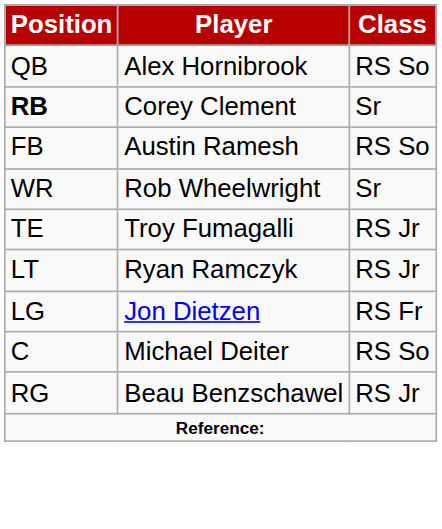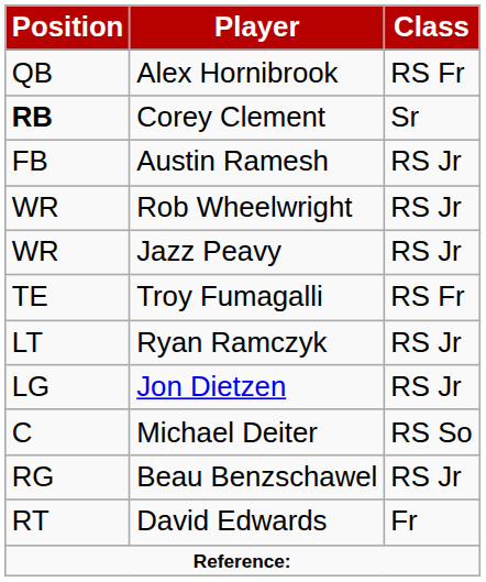 <table class="wikitable">
 <tr>
 <th style="background:#B70101; color:#fff;">Position</th>
 <th style="background:#B70101; color:#fff;">Player</th>
 <th style="background:#B70101; color:#fff;">Class</th>
 </tr>
 <tr>
 <td>QB</td>
 <td>Alex Hornibrook</td>
-<td>RS So</td>
+<td>RS Fr</td>
 </tr>
 <tr>
 <td><strong>RB</strong></td>
 <td>Corey Clement</td>
 <td>Sr</td>
 </tr>
 <tr>
 <td>FB</td>
 <td>Austin Ramesh</td>
-<td>RS So</td>
+<td>RS Jr</td>
 </tr>
 <tr>
 <td>WR</td>
 <td>Rob Wheelwright</td>
-<td>Sr</td>
+<td>RS Jr</td>
+</tr>
+<tr>
+<td>WR</td>
+<td>Jazz Peavy</td>
+<td>RS Jr</td>
 </tr>
 <tr>
 <td>TE</td>
 <td>Troy Fumagalli</td>
-<td>RS Jr</td>
+<td>RS Fr</td>
 </tr>
 <tr>
 <td>LT</td>
 <td>Ryan Ramczyk</td>
 <td>RS Jr</td>
 </tr>
 <tr>
 <td>LG</td>
 <td><a href='#'>Jon Dietzen</a></td>
-<td>RS Fr</td>
+<td>RS Jr</td>
 </tr>
 <tr>
 <td>C</td>
 <td>Michael Deiter</td>
 <td>RS So</td>
 </tr>
 <tr>
 <td>RG</td>
 <td>Beau Benzschawel</td>
 <td>RS Jr</td>
 </tr>
 <tr>
+<td>RT</td>
+<td>David Edwards</td>
+<td>Fr</td>
+</tr>
+<tr>
 <td colspan="3"  style="font-size:8pt; text-align:center;"><strong>Reference:</strong></td>
 </tr>
 </table>
